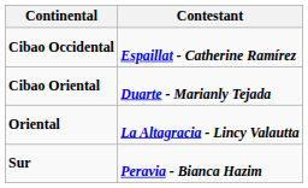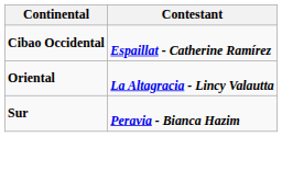 <table class="wikitable">
 <tr>
 <th>Continental</th>
 <th>Contestant</th>
 </tr>
 <tr>
 <td><strong>Cibao Occidental</strong></td>
 <td><br><strong><em><a href='#'>Espaillat</a><strong> - </strong>Catherine Ramírez</em></strong></td>
 </tr>
 <tr>
-<td><strong>Cibao Oriental</strong></td>
-<td><br><strong><em><a href='#'>Duarte</a><strong> - </strong>Marianly Tejada</em></strong></td>
-</tr>
-<tr>
 <td><strong>Oriental</strong></td>
 <td><br><strong><em><a href='#'>La Altagracia</a><strong> - </strong>Lincy Valautta</em></strong></td>
 </tr>
 <tr>
 <td><strong>Sur</strong></td>
 <td><br><strong><em><a href='#'>Peravia</a><strong> - </strong>Bianca Hazim</em></strong></td>
 </tr>
 </table>
